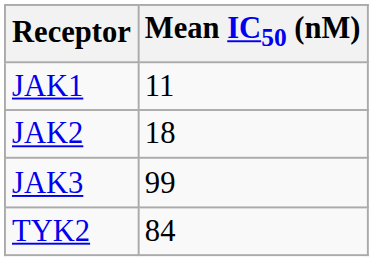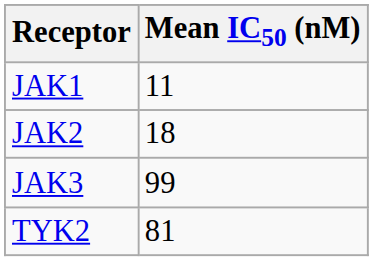 <table class="wikitable sortable floatleft" style="margin-right:20px;" >
 <tr>
 <th>Receptor</th>
 <th>Mean <a href='#'>IC<sub>50</sub></a> (nM)</th>
 </tr>
 <tr>
 <td><a href='#'>JAK1</a></td>
 <td>11</td>
 </tr>
 <tr>
 <td><a href='#'>JAK2</a></td>
 <td>18</td>
 </tr>
 <tr>
 <td><a href='#'>JAK3</a></td>
 <td>99</td>
 </tr>
 <tr>
 <td><a href='#'>TYK2</a></td>
-<td>84</td>
+<td>81</td>
 </tr>
 </table>
